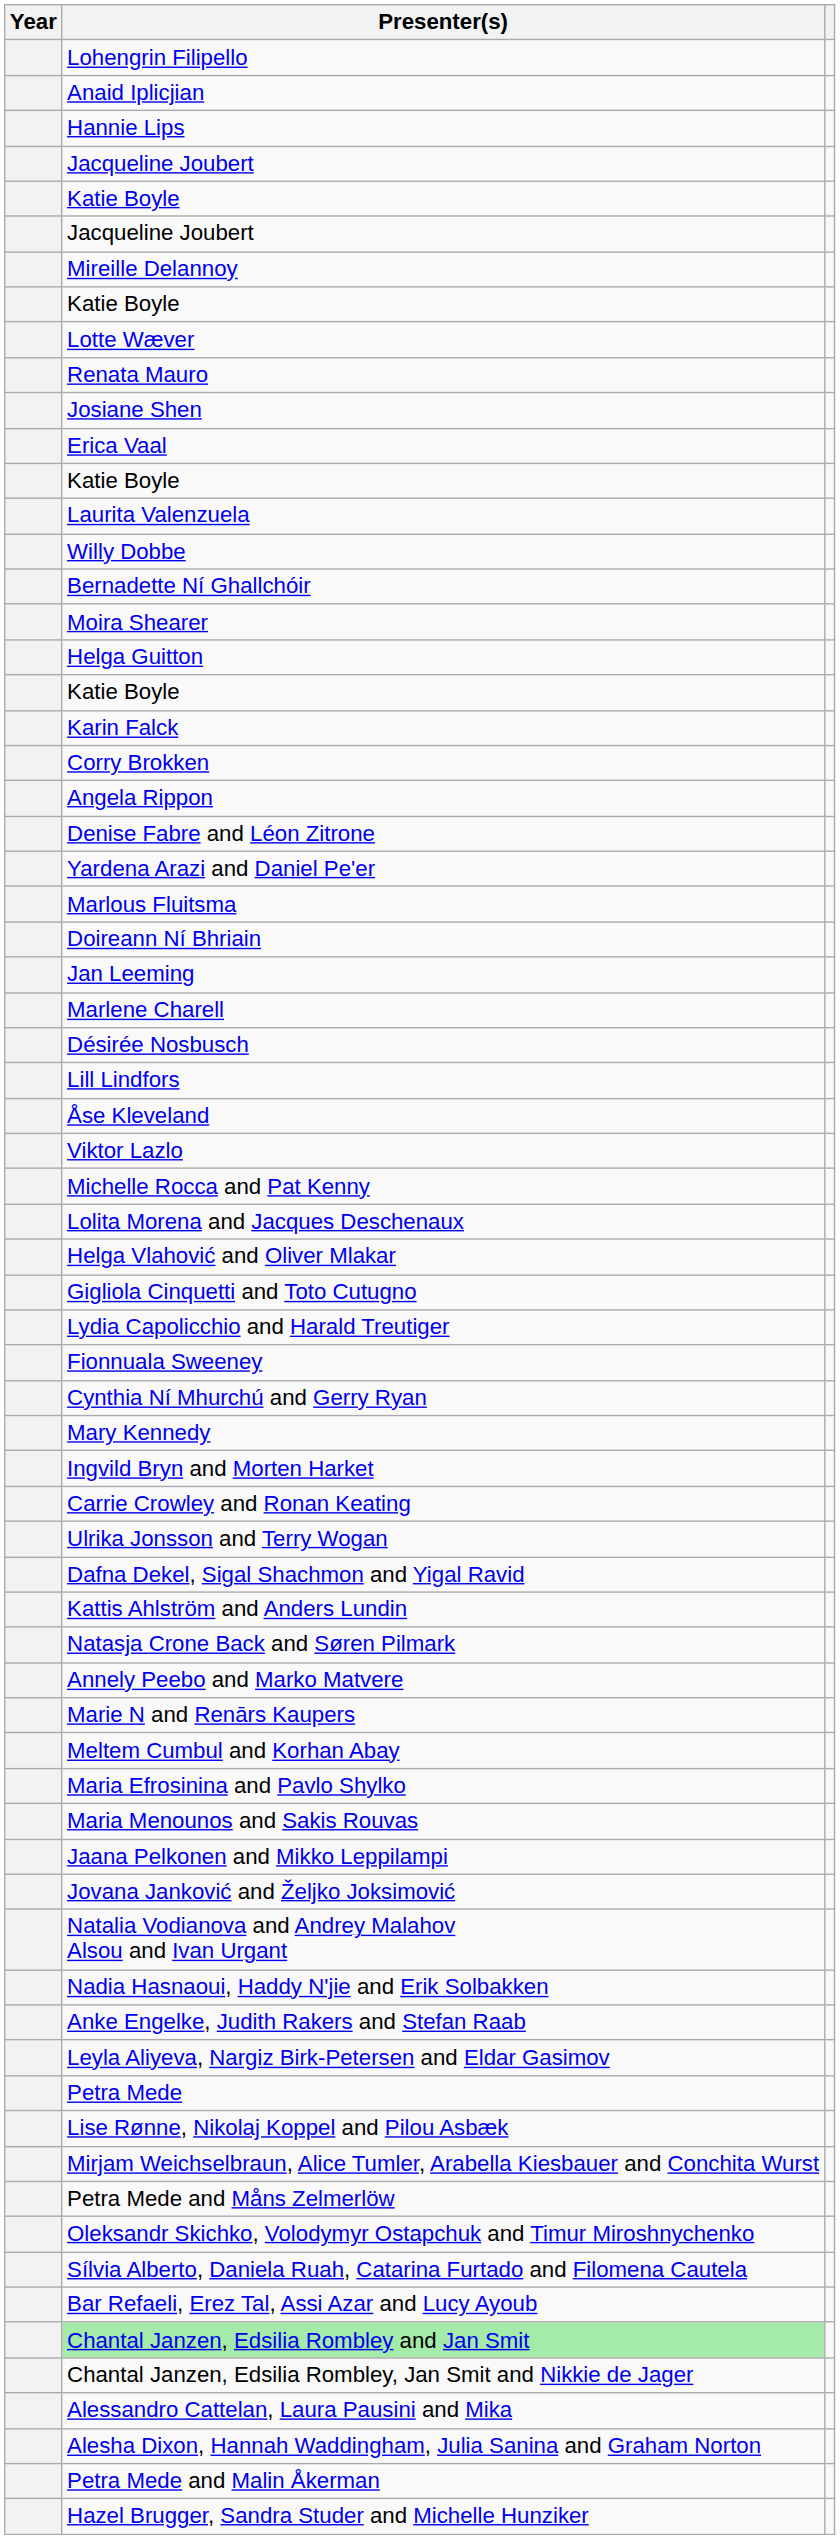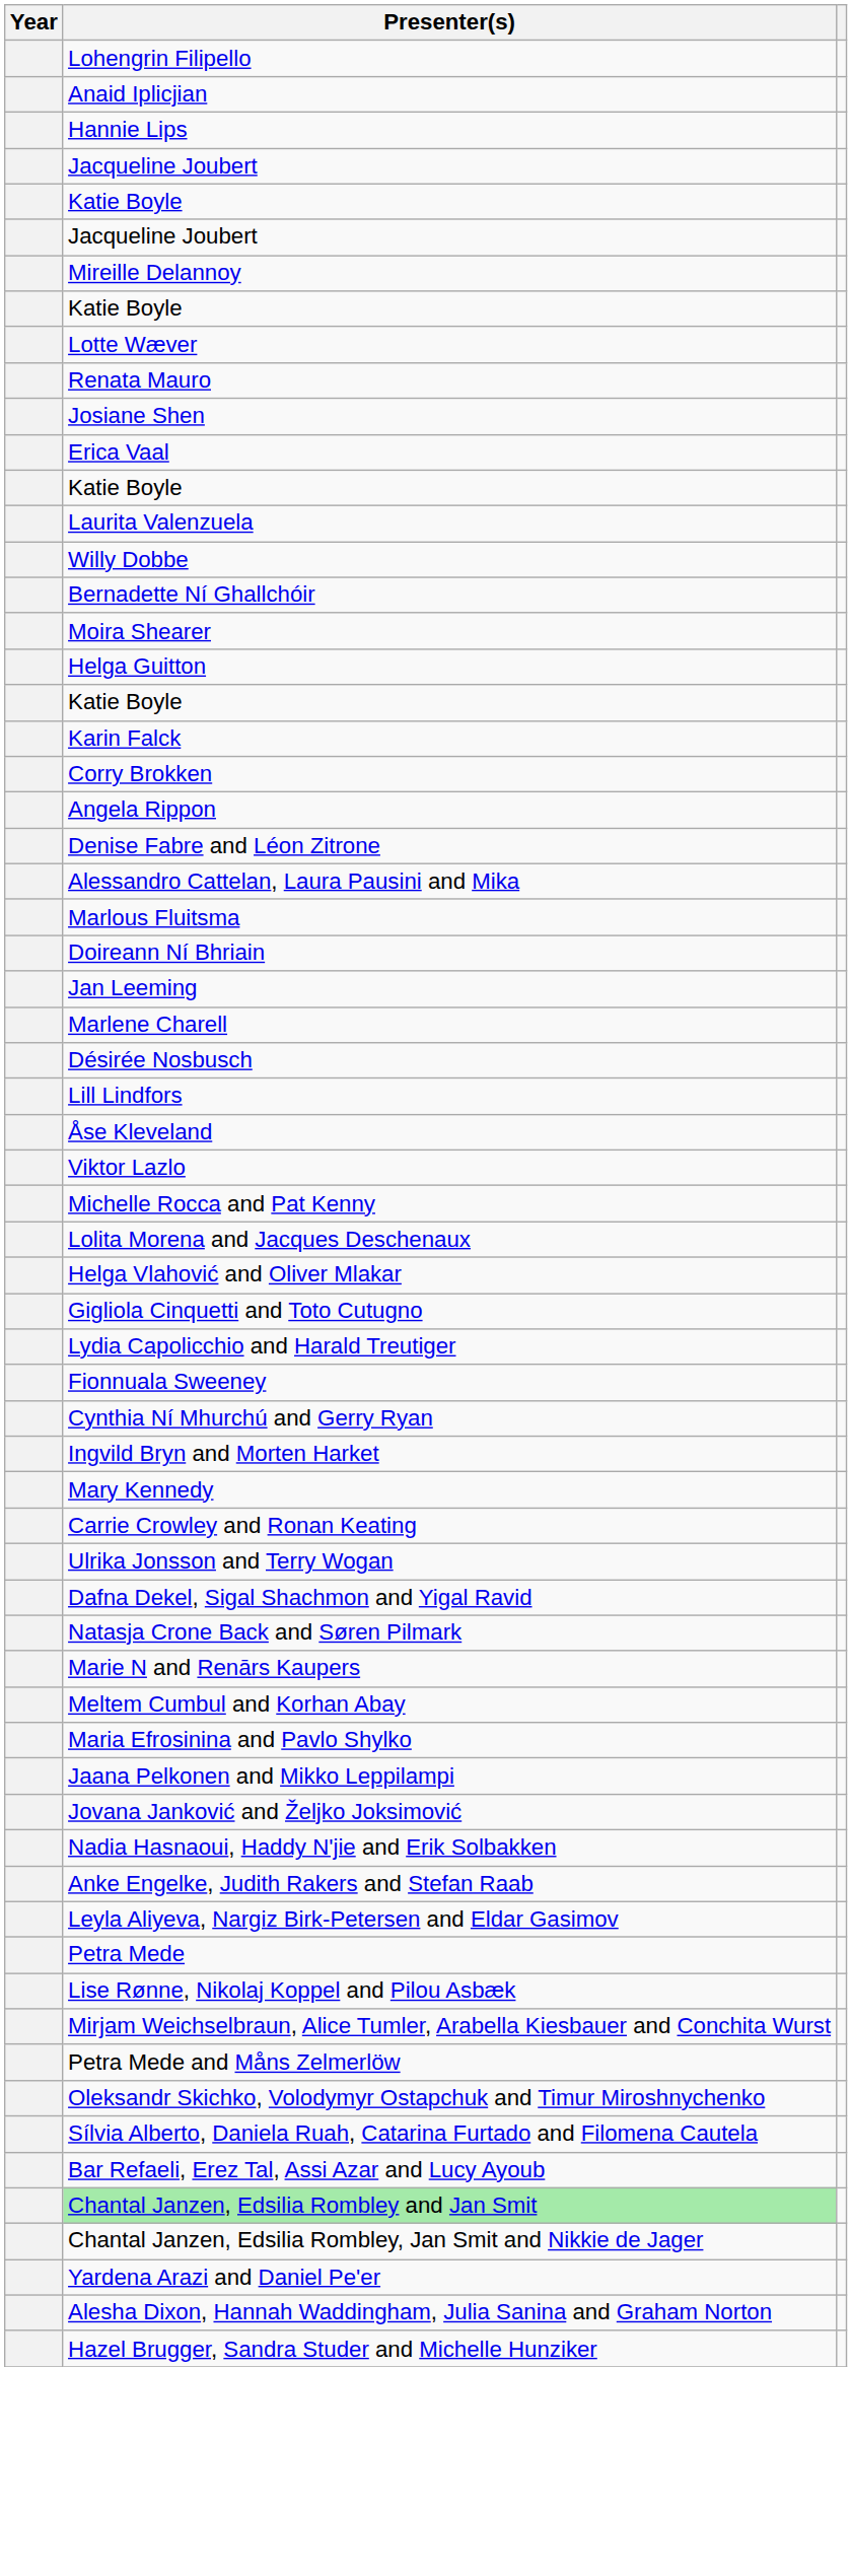 <table class="wikitable plainrowheaders">
 <tr>
 <th>Year</th>
 <th>Presenter(s)</th>
 <th></th>
 </tr>
 <tr>
 <th scope="row"></th>
 <td><a href='#'>Lohengrin Filipello</a></td>
 <td></td>
 </tr>
 <tr>
 <th scope="row"></th>
 <td><a href='#'>Anaid Iplicjian</a></td>
 <td></td>
 </tr>
 <tr>
 <th scope="row"></th>
 <td><a href='#'>Hannie Lips</a></td>
 <td></td>
 </tr>
 <tr>
 <th scope="row"></th>
 <td><a href='#'>Jacqueline Joubert</a></td>
 <td></td>
 </tr>
 <tr>
 <th scope="row"></th>
 <td><a href='#'>Katie Boyle</a></td>
 <td></td>
 </tr>
 <tr>
 <th scope="row"></th>
 <td>Jacqueline Joubert</td>
 <td></td>
 </tr>
 <tr>
 <th scope="row"></th>
 <td><a href='#'>Mireille Delannoy</a></td>
 <td></td>
 </tr>
 <tr>
 <th scope="row"></th>
 <td>Katie Boyle</td>
 <td></td>
 </tr>
 <tr>
 <th scope="row"></th>
 <td><a href='#'>Lotte Wæver</a></td>
 <td></td>
 </tr>
 <tr>
 <th scope="row"></th>
 <td><a href='#'>Renata Mauro</a></td>
 <td></td>
 </tr>
 <tr>
 <th scope="row"></th>
 <td><a href='#'>Josiane Shen</a></td>
 <td></td>
 </tr>
 <tr>
 <th scope="row"></th>
 <td><a href='#'>Erica Vaal</a></td>
 <td></td>
 </tr>
 <tr>
 <th scope="row"></th>
 <td>Katie Boyle</td>
 <td></td>
 </tr>
 <tr>
 <th scope="row"></th>
 <td><a href='#'>Laurita Valenzuela</a></td>
 <td></td>
 </tr>
 <tr>
 <th scope="row"></th>
 <td><a href='#'>Willy Dobbe</a></td>
 <td></td>
 </tr>
 <tr>
 <th scope="row"></th>
 <td><a href='#'>Bernadette Ní Ghallchóir</a></td>
 <td></td>
 </tr>
 <tr>
 <th scope="row"></th>
 <td><a href='#'>Moira Shearer</a></td>
 <td></td>
 </tr>
 <tr>
 <th scope="row"></th>
 <td><a href='#'>Helga Guitton</a></td>
 <td></td>
 </tr>
 <tr>
 <th scope="row"></th>
 <td>Katie Boyle</td>
 <td></td>
 </tr>
 <tr>
 <th scope="row"></th>
 <td><a href='#'>Karin Falck</a></td>
 <td></td>
 </tr>
 <tr>
 <th scope="row"></th>
 <td><a href='#'>Corry Brokken</a></td>
 <td></td>
 </tr>
 <tr>
 <th scope="row"></th>
 <td><a href='#'>Angela Rippon</a></td>
 <td></td>
 </tr>
 <tr>
 <th scope="row"></th>
 <td><a href='#'>Denise Fabre</a> and <a href='#'>Léon Zitrone</a></td>
 <td></td>
 </tr>
 <tr>
 <th scope="row"></th>
-<td><a href='#'>Yardena Arazi</a> and <a href='#'>Daniel Pe'er</a></td>
+<td><a href='#'>Alessandro Cattelan</a>, <a href='#'>Laura Pausini</a> and <a href='#'>Mika</a></td>
 <td></td>
 </tr>
 <tr>
 <th scope="row"></th>
 <td><a href='#'>Marlous Fluitsma</a></td>
 <td></td>
 </tr>
 <tr>
 <th scope="row"></th>
 <td><a href='#'>Doireann Ní Bhriain</a></td>
 <td></td>
 </tr>
 <tr>
 <th scope="row"></th>
 <td><a href='#'>Jan Leeming</a></td>
 <td></td>
 </tr>
 <tr>
 <th scope="row"></th>
 <td><a href='#'>Marlene Charell</a></td>
 <td></td>
 </tr>
 <tr>
 <th scope="row"></th>
 <td><a href='#'>Désirée Nosbusch</a></td>
 <td></td>
 </tr>
 <tr>
 <th scope="row"></th>
 <td><a href='#'>Lill Lindfors</a></td>
 <td></td>
 </tr>
 <tr>
 <th scope="row"></th>
 <td><a href='#'>Åse Kleveland</a></td>
 <td></td>
 </tr>
 <tr>
 <th scope="row"></th>
 <td><a href='#'>Viktor Lazlo</a></td>
 <td></td>
 </tr>
 <tr>
 <th scope="row"></th>
 <td><a href='#'>Michelle Rocca</a> and <a href='#'>Pat Kenny</a></td>
 <td></td>
 </tr>
 <tr>
 <th scope="row"></th>
 <td><a href='#'>Lolita Morena</a> and <a href='#'>Jacques Deschenaux</a></td>
 <td></td>
 </tr>
 <tr>
 <th scope="row"></th>
 <td><a href='#'>Helga Vlahović</a> and <a href='#'>Oliver Mlakar</a></td>
 <td></td>
 </tr>
 <tr>
 <th scope="row"></th>
 <td><a href='#'>Gigliola Cinquetti</a> and <a href='#'>Toto Cutugno</a></td>
 <td></td>
 </tr>
 <tr>
 <th scope="row"></th>
 <td><a href='#'>Lydia Capolicchio</a> and <a href='#'>Harald Treutiger</a></td>
 <td></td>
 </tr>
 <tr>
 <th scope="row"></th>
 <td><a href='#'>Fionnuala Sweeney</a></td>
 <td></td>
 </tr>
 <tr>
 <th scope="row"></th>
 <td><a href='#'>Cynthia Ní Mhurchú</a> and <a href='#'>Gerry Ryan</a></td>
 <td></td>
 </tr>
 <tr>
 <th scope="row"></th>
-<td><a href='#'>Mary Kennedy</a></td>
+<td><a href='#'>Ingvild Bryn</a> and <a href='#'>Morten Harket</a></td>
 <td></td>
 </tr>
 <tr>
 <th scope="row"></th>
-<td><a href='#'>Ingvild Bryn</a> and <a href='#'>Morten Harket</a></td>
+<td><a href='#'>Mary Kennedy</a></td>
 <td></td>
 </tr>
 <tr>
 <th scope="row"></th>
 <td><a href='#'>Carrie Crowley</a> and <a href='#'>Ronan Keating</a></td>
 <td></td>
 </tr>
 <tr>
 <th scope="row"></th>
 <td><a href='#'>Ulrika Jonsson</a> and <a href='#'>Terry Wogan</a></td>
 <td></td>
 </tr>
 <tr>
 <th scope="row"></th>
 <td><a href='#'>Dafna Dekel</a>, <a href='#'>Sigal Shachmon</a> and <a href='#'>Yigal Ravid</a></td>
 <td></td>
 </tr>
 <tr>
 <th scope="row"></th>
-<td><a href='#'>Kattis Ahlström</a> and <a href='#'>Anders Lundin</a></td>
-<td></td>
-</tr>
-<tr>
-<th scope="row"></th>
 <td><a href='#'>Natasja Crone Back</a> and <a href='#'>Søren Pilmark</a></td>
-<td></td>
-</tr>
-<tr>
-<th scope="row"></th>
-<td><a href='#'>Annely Peebo</a> and <a href='#'>Marko Matvere</a></td>
 <td></td>
 </tr>
 <tr>
 <th scope="row"></th>
 <td><a href='#'>Marie N</a> and <a href='#'>Renārs Kaupers</a></td>
 <td></td>
 </tr>
 <tr>
 <th scope="row"></th>
 <td><a href='#'>Meltem Cumbul</a> and <a href='#'>Korhan Abay</a></td>
 <td></td>
 </tr>
 <tr>
 <th scope="row"></th>
 <td><a href='#'>Maria Efrosinina</a> and <a href='#'>Pavlo Shylko</a></td>
 <td></td>
 </tr>
 <tr>
 <th scope="row"></th>
-<td><a href='#'>Maria Menounos</a> and <a href='#'>Sakis Rouvas</a></td>
-<td></td>
-</tr>
-<tr>
-<th scope="row"></th>
 <td><a href='#'>Jaana Pelkonen</a> and <a href='#'>Mikko Leppilampi</a></td>
 <td></td>
 </tr>
 <tr>
 <th scope="row"></th>
 <td><a href='#'>Jovana Janković</a> and <a href='#'>Željko Joksimović</a></td>
-<td></td>
-</tr>
-<tr>
-<th scope="row"></th>
-<td><a href='#'>Natalia Vodianova</a> and <a href='#'>Andrey Malahov</a> <br><a href='#'>Alsou</a> and <a href='#'>Ivan Urgant</a> </td>
 <td></td>
 </tr>
 <tr>
 <th scope="row"></th>
 <td><a href='#'>Nadia Hasnaoui</a>, <a href='#'>Haddy N'jie</a> and <a href='#'>Erik Solbakken</a></td>
 <td></td>
 </tr>
 <tr>
 <th scope="row"></th>
 <td><a href='#'>Anke Engelke</a>, <a href='#'>Judith Rakers</a> and <a href='#'>Stefan Raab</a></td>
 <td></td>
 </tr>
 <tr>
 <th scope="row"></th>
 <td><a href='#'>Leyla Aliyeva</a>, <a href='#'>Nargiz Birk-Petersen</a> and <a href='#'>Eldar Gasimov</a></td>
 <td></td>
 </tr>
 <tr>
 <th scope="row"></th>
 <td><a href='#'>Petra Mede</a></td>
 <td></td>
 </tr>
 <tr>
 <th scope="row"></th>
 <td><a href='#'>Lise Rønne</a>, <a href='#'>Nikolaj Koppel</a> and <a href='#'>Pilou Asbæk</a></td>
 <td></td>
 </tr>
 <tr>
 <th scope="row"></th>
 <td><a href='#'>Mirjam Weichselbraun</a>, <a href='#'>Alice Tumler</a>, <a href='#'>Arabella Kiesbauer</a> and <a href='#'>Conchita Wurst</a></td>
 <td></td>
 </tr>
 <tr>
 <th scope="row"></th>
 <td>Petra Mede and <a href='#'>Måns Zelmerlöw</a></td>
 <td></td>
 </tr>
 <tr>
 <th scope="row"></th>
 <td><a href='#'>Oleksandr Skichko</a>, <a href='#'>Volodymyr Ostapchuk</a> and <a href='#'>Timur Miroshnychenko</a></td>
 <td></td>
 </tr>
 <tr>
 <th scope="row"></th>
 <td><a href='#'>Sílvia Alberto</a>, <a href='#'>Daniela Ruah</a>, <a href='#'>Catarina Furtado</a> and <a href='#'>Filomena Cautela</a></td>
 <td></td>
 </tr>
 <tr>
 <th scope="row"></th>
 <td><a href='#'>Bar Refaeli</a>, <a href='#'>Erez Tal</a>, <a href='#'>Assi Azar</a> and <a href='#'>Lucy Ayoub</a></td>
 <td></td>
 </tr>
 <tr>
 <th scope="row"></th>
 <td bgcolor=#A4EAA9><a href='#'>Chantal Janzen</a>, <a href='#'>Edsilia Rombley</a> and <a href='#'>Jan Smit</a></td>
 <td></td>
 </tr>
 <tr>
 <th scope="row"></th>
 <td>Chantal Janzen, Edsilia Rombley, Jan Smit and <a href='#'>Nikkie de Jager</a></td>
 <td></td>
 </tr>
 <tr>
 <th scope="row"></th>
-<td><a href='#'>Alessandro Cattelan</a>, <a href='#'>Laura Pausini</a> and <a href='#'>Mika</a></td>
+<td><a href='#'>Yardena Arazi</a> and <a href='#'>Daniel Pe'er</a></td>
 <td></td>
 </tr>
 <tr>
 <th scope="row"></th>
 <td><a href='#'>Alesha Dixon</a>, <a href='#'>Hannah Waddingham</a>, <a href='#'>Julia Sanina</a>  and <a href='#'>Graham Norton</a> </td>
 <td></td>
 </tr>
 <tr>
 <th scope="row"></th>
-<td><a href='#'>Petra Mede</a> and <a href='#'>Malin Åkerman</a></td>
-<td></td>
-</tr>
-<tr>
-<th scope="row"></th>
 <td><a href='#'>Hazel Brugger</a>, <a href='#'>Sandra Studer</a>  and <a href='#'>Michelle Hunziker</a> </td>
 <td></td>
 </tr>
 </table>
